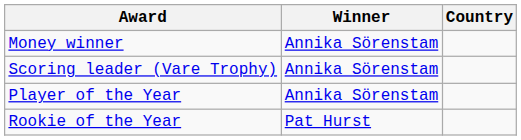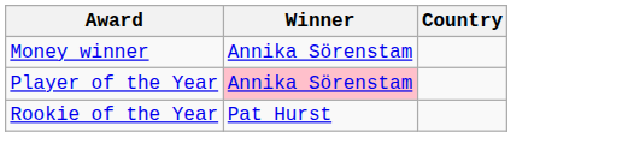 <table class="wikitable">
 <tr>
 <th>Award</th>
 <th>Winner</th>
 <th>Country</th>
 </tr>
 <tr>
 <td><a href='#'>Money winner</a></td>
 <td><a href='#'>Annika Sörenstam</a></td>
 <td></td>
 </tr>
 <tr>
-<td><a href='#'>Scoring leader (Vare Trophy)</a></td>
-<td><a href='#'>Annika Sörenstam</a></td>
-<td></td>
-</tr>
-<tr>
 <td><a href='#'>Player of the Year</a></td>
-<td><a href='#'>Annika Sörenstam</a></td>
+<td style="background: pink;"><a href='#'>Annika Sörenstam</a></td>
 <td></td>
 </tr>
 <tr>
 <td><a href='#'>Rookie of the Year</a></td>
 <td><a href='#'>Pat Hurst</a></td>
 <td></td>
 </tr>
 </table>
